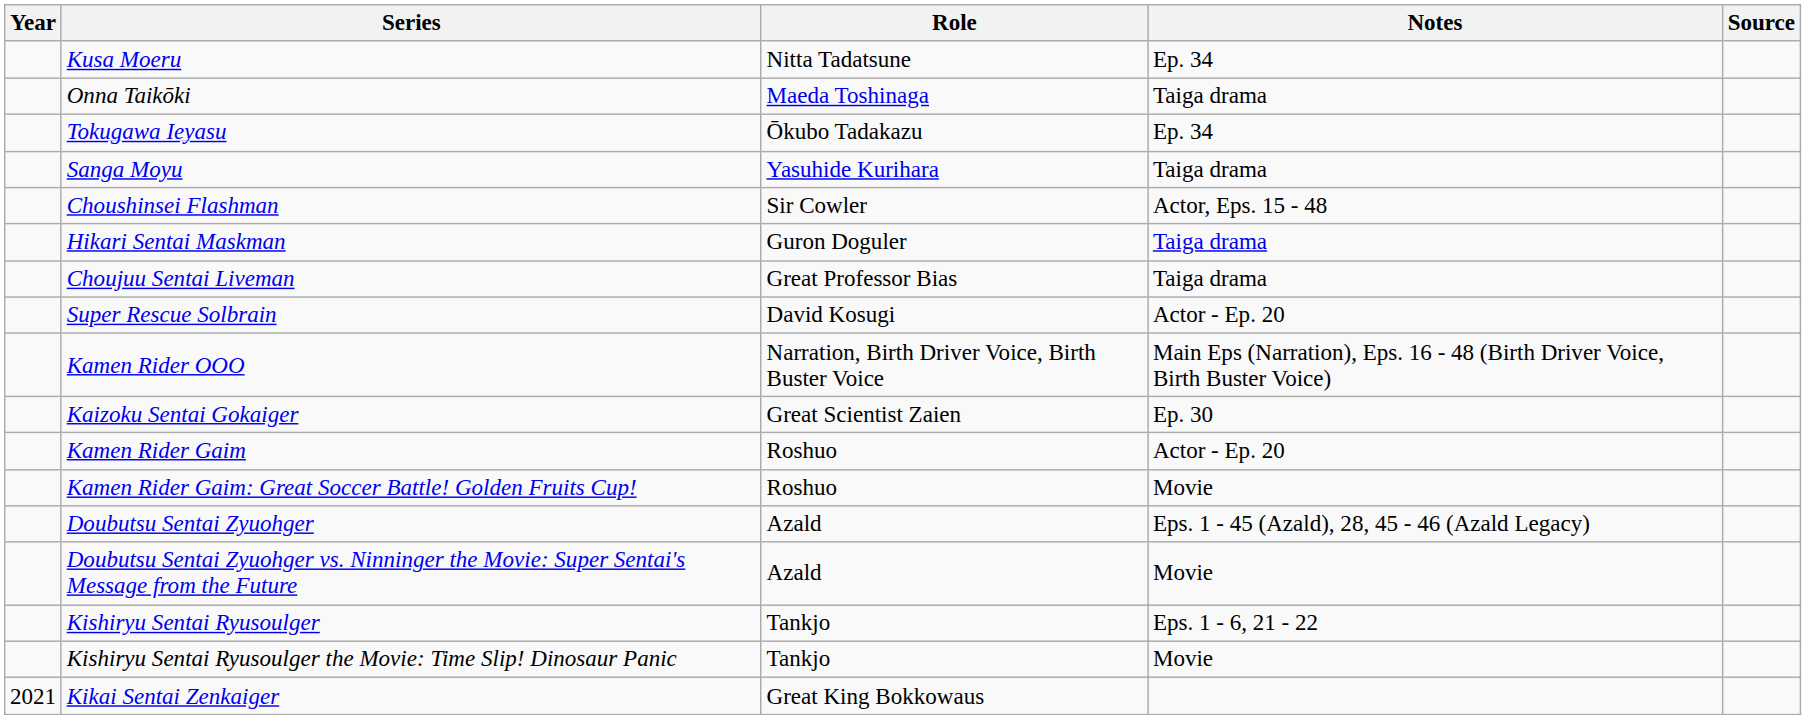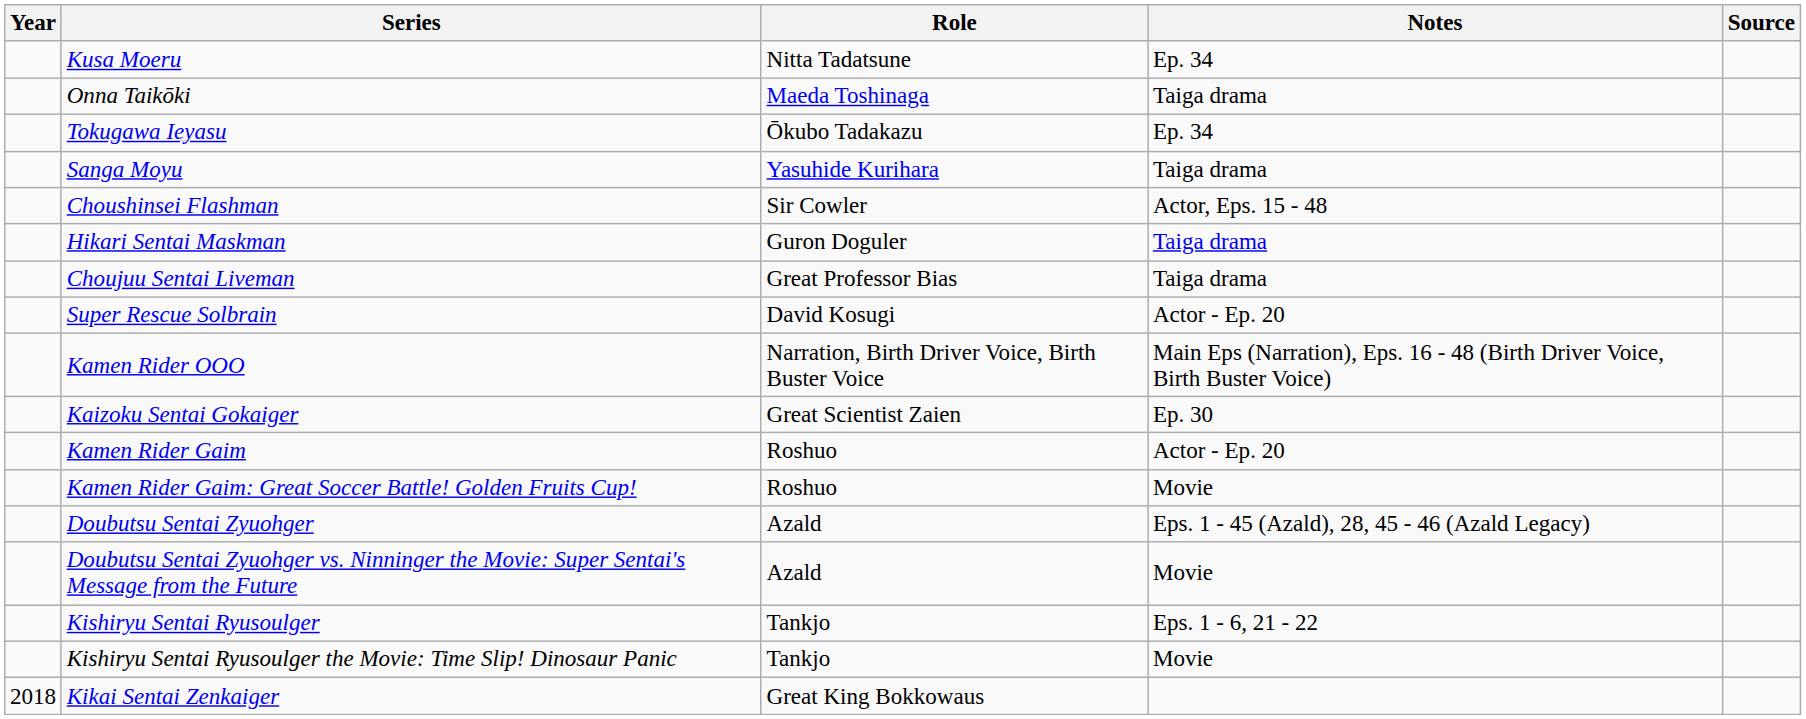 <table class="wikitable sortable plainrowheaders">
 <tr>
 <th>Year</th>
 <th>Series</th>
 <th>Role</th>
 <th class="unsortable">Notes</th>
 <th class="unsortable">Source</th>
 </tr>
 <tr>
 <td></td>
 <td><em><a href='#'>Kusa Moeru</a></em></td>
 <td>Nitta Tadatsune</td>
 <td>Ep. 34</td>
 <td></td>
 </tr>
 <tr>
 <td></td>
 <td><em>Onna Taikōki</em></td>
 <td><a href='#'>Maeda Toshinaga</a></td>
 <td>Taiga drama</td>
 <td></td>
 </tr>
 <tr>
 <td></td>
 <td><em><a href='#'>Tokugawa Ieyasu</a></em></td>
 <td>Ōkubo Tadakazu</td>
 <td>Ep. 34</td>
 <td></td>
 </tr>
 <tr>
 <td></td>
 <td><em><a href='#'>Sanga Moyu</a></em></td>
 <td><a href='#'>Yasuhide Kurihara</a></td>
 <td>Taiga drama</td>
 <td></td>
 </tr>
 <tr>
 <td></td>
 <td><em><a href='#'>Choushinsei Flashman</a></em></td>
 <td>Sir Cowler</td>
 <td>Actor, Eps. 15 - 48</td>
 <td></td>
 </tr>
 <tr>
 <td></td>
 <td><em><a href='#'>Hikari Sentai Maskman</a></em></td>
 <td>Guron Doguler</td>
 <td><a href='#'>Taiga drama</a></td>
 <td></td>
 </tr>
 <tr>
 <td></td>
 <td><em><a href='#'>Choujuu Sentai Liveman</a></em></td>
 <td>Great Professor Bias</td>
 <td>Taiga drama</td>
 <td></td>
 </tr>
 <tr>
 <td></td>
 <td><em><a href='#'>Super Rescue Solbrain</a></em></td>
 <td>David Kosugi</td>
 <td>Actor - Ep. 20</td>
 <td></td>
 </tr>
 <tr>
 <td></td>
 <td><em><a href='#'>Kamen Rider OOO</a></em></td>
 <td>Narration, Birth Driver Voice, Birth Buster Voice</td>
 <td>Main Eps (Narration), Eps. 16 - 48 (Birth Driver Voice, Birth Buster Voice)</td>
 <td></td>
 </tr>
 <tr>
 <td></td>
 <td><em><a href='#'>Kaizoku Sentai Gokaiger</a></em></td>
 <td>Great Scientist Zaien</td>
 <td>Ep. 30</td>
 <td></td>
 </tr>
 <tr>
 <td></td>
 <td><em><a href='#'>Kamen Rider Gaim</a></em></td>
 <td>Roshuo</td>
 <td>Actor - Ep. 20</td>
 <td></td>
 </tr>
 <tr>
 <td></td>
 <td><em><a href='#'>Kamen Rider Gaim: Great Soccer Battle! Golden Fruits Cup!</a></em></td>
 <td Chalk>Roshuo</td>
 <td>Movie</td>
 <td></td>
 </tr>
 <tr>
 <td></td>
 <td><em><a href='#'>Doubutsu Sentai Zyuohger</a></em></td>
 <td>Azald</td>
 <td>Eps. 1 - 45 (Azald), 28, 45 - 46 (Azald Legacy)</td>
 <td></td>
 </tr>
 <tr>
 <td></td>
 <td><em><a href='#'>Doubutsu Sentai Zyuohger vs. Ninninger the Movie: Super Sentai's Message from the Future</a></em></td>
 <td>Azald</td>
 <td>Movie</td>
 <td></td>
 </tr>
 <tr>
 <td></td>
 <td><em><a href='#'>Kishiryu Sentai Ryusoulger</a></em></td>
 <td>Tankjo</td>
 <td>Eps. 1 - 6, 21 - 22</td>
 <td></td>
 </tr>
 <tr>
 <td></td>
 <td><em>Kishiryu Sentai Ryusoulger the Movie: Time Slip! Dinosaur Panic</em></td>
 <td>Tankjo</td>
 <td>Movie</td>
 <td></td>
 </tr>
 <tr>
-<td>2021</td>
+<td>2018</td>
 <td><em><a href='#'>Kikai Sentai Zenkaiger</a></em></td>
 <td>Great King Bokkowaus</td>
 <td></td>
 <td></td>
 </tr>
 <tr>
 </tr>
 </table>
